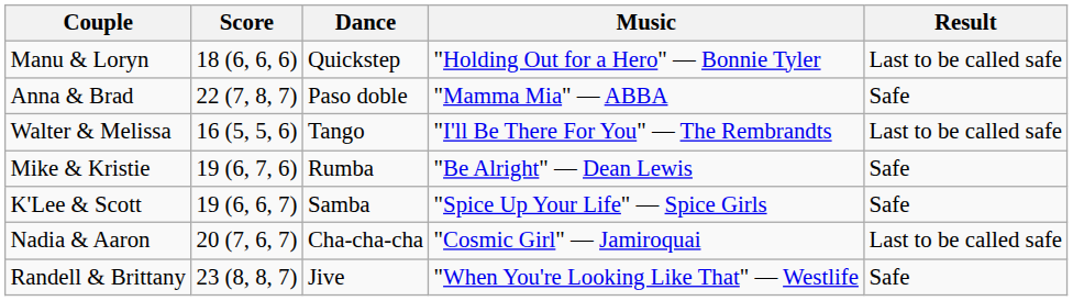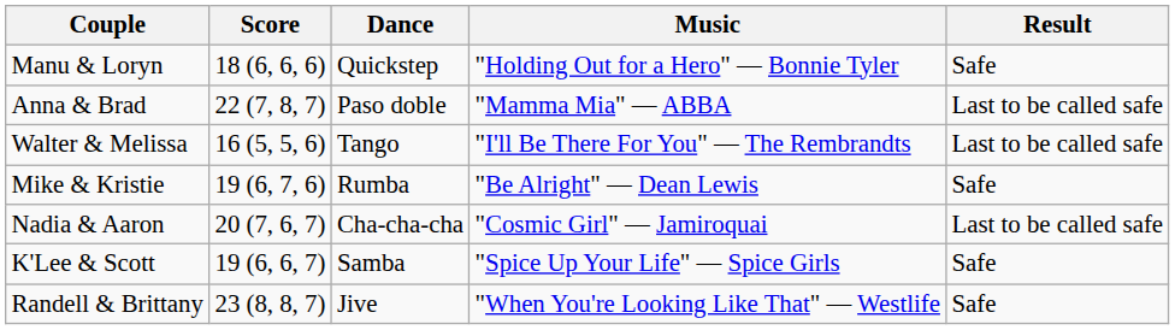 <table class="wikitable sortable">
 <tr>
 <th rowspan="1">Couple</th>
 <th colspan="1">Score</th>
 <th rowspan="1">Dance</th>
 <th rowspan="1">Music</th>
 <th>Result</th>
 </tr>
 <tr>
 <td>Manu & Loryn</td>
 <td>18 (6, 6, 6)</td>
 <td>Quickstep</td>
 <td>"<a href='#'>Holding Out for a Hero</a>" — <a href='#'>Bonnie Tyler</a></td>
-<td>Last to be called safe</td>
+<td>Safe</td>
 </tr>
 <tr>
 <td>Anna & Brad</td>
 <td>22 (7, 8, 7)</td>
 <td>Paso doble</td>
 <td>"<a href='#'>Mamma Mia</a>" — <a href='#'>ABBA</a></td>
-<td>Safe</td>
+<td>Last to be called safe</td>
 </tr>
 <tr>
 <td>Walter & Melissa</td>
 <td>16 (5, 5, 6)</td>
 <td>Tango</td>
 <td>"<a href='#'>I'll Be There For You</a>" — <a href='#'>The Rembrandts</a></td>
 <td>Last to be called safe</td>
 </tr>
 <tr>
 <td>Mike & Kristie</td>
 <td>19 (6, 7, 6)</td>
 <td>Rumba</td>
 <td>"<a href='#'>Be Alright</a>" — <a href='#'>Dean Lewis</a></td>
 <td>Safe</td>
 </tr>
 <tr>
+<td>Nadia & Aaron</td>
+<td>20 (7, 6, 7)</td>
+<td>Cha-cha-cha</td>
+<td>"<a href='#'>Cosmic Girl</a>" — <a href='#'>Jamiroquai</a></td>
+<td>Last to be called safe</td>
+</tr>
+<tr>
 <td>K'Lee & Scott</td>
 <td>19 (6, 6, 7)</td>
 <td>Samba</td>
 <td>"<a href='#'>Spice Up Your Life</a>" — <a href='#'>Spice Girls</a></td>
 <td>Safe</td>
-</tr>
-<tr>
-<td>Nadia & Aaron</td>
-<td>20 (7, 6, 7)</td>
-<td>Cha-cha-cha</td>
-<td>"<a href='#'>Cosmic Girl</a>" — <a href='#'>Jamiroquai</a></td>
-<td>Last to be called safe</td>
 </tr>
 <tr>
 <td>Randell & Brittany</td>
 <td>23 (8, 8, 7)</td>
 <td>Jive</td>
 <td>"<a href='#'>When You're Looking Like That</a>" — <a href='#'>Westlife</a></td>
 <td>Safe</td>
 </tr>
 </table>
